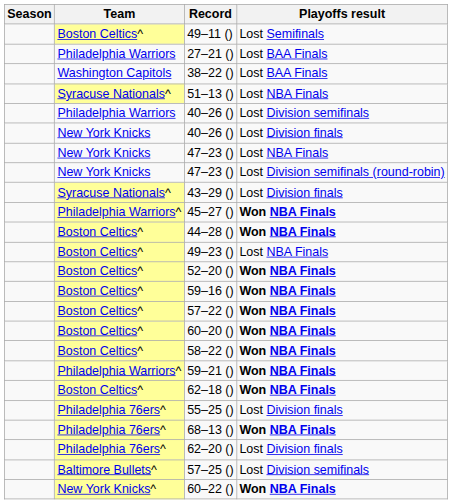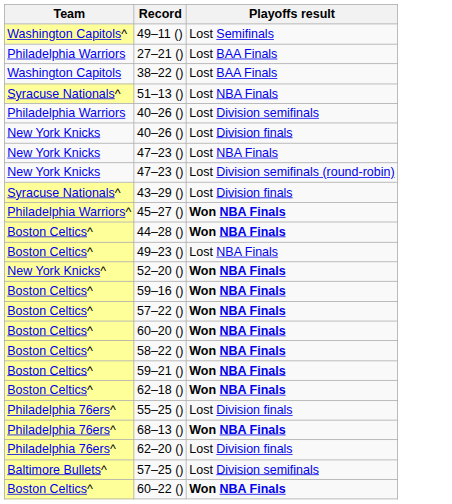 <table class="wikitable sortable">
 <tr>
-<th>Season</th>
 <th>Team</th>
 <th>Record</th>
 <th>Playoffs result</th>
 </tr>
 <tr>
-<td></td>
-<td style="background:#FFFF99;"><a href='#'>Boston Celtics</a>^</td>
+<td style="background:#FFFF99;"><a href='#'>Washington Capitols</a>^</td>
 <td> 49–11 ()</td>
 <td>Lost <a href='#'>Semifinals</a></td>
 </tr>
 <tr>
-<td></td>
 <td><a href='#'>Philadelphia Warriors</a></td>
 <td> 27–21 ()</td>
 <td>Lost <a href='#'>BAA Finals</a></td>
 </tr>
 <tr>
-<td></td>
 <td><a href='#'>Washington Capitols</a></td>
 <td> 38–22 ()</td>
 <td>Lost <a href='#'>BAA Finals</a></td>
 </tr>
 <tr>
-<td></td>
 <td style="background:#FFFF99;"><a href='#'>Syracuse Nationals</a>^</td>
 <td> 51–13 ()</td>
 <td>Lost <a href='#'>NBA Finals</a></td>
 </tr>
 <tr>
-<td></td>
 <td><a href='#'>Philadelphia Warriors</a></td>
 <td> 40–26 ()</td>
 <td>Lost <a href='#'>Division semifinals</a></td>
 </tr>
 <tr>
-<td></td>
 <td><a href='#'>New York Knicks</a></td>
 <td> 40–26 ()</td>
 <td>Lost <a href='#'>Division finals</a></td>
 </tr>
 <tr>
-<td></td>
 <td><a href='#'>New York Knicks</a></td>
 <td> 47–23 ()</td>
 <td>Lost <a href='#'>NBA Finals</a></td>
 </tr>
 <tr>
-<td></td>
 <td><a href='#'>New York Knicks</a></td>
 <td> 47–23 ()</td>
 <td>Lost <a href='#'>Division semifinals (round-robin)</a></td>
 </tr>
 <tr>
-<td></td>
 <td style="background:#FFFF99;"><a href='#'>Syracuse Nationals</a>^</td>
 <td> 43–29 ()</td>
 <td>Lost <a href='#'>Division finals</a></td>
 </tr>
 <tr>
-<td></td>
 <td style="background:#FFFF99;"><a href='#'>Philadelphia Warriors</a>^</td>
 <td> 45–27 ()</td>
 <td><strong>Won <a href='#'>NBA Finals</a></strong></td>
 </tr>
 <tr>
-<td></td>
 <td style="background:#FFFF99;"><a href='#'>Boston Celtics</a>^</td>
 <td> 44–28 ()</td>
 <td><strong>Won <a href='#'>NBA Finals</a></strong></td>
 </tr>
 <tr>
-<td></td>
 <td style="background:#FFFF99;"><a href='#'>Boston Celtics</a>^</td>
 <td> 49–23 ()</td>
 <td>Lost <a href='#'>NBA Finals</a></td>
 </tr>
 <tr>
-<td></td>
-<td style="background:#FFFF99;"><a href='#'>Boston Celtics</a>^</td>
+<td style="background:#FFFF99;"><a href='#'>New York Knicks</a>^</td>
 <td> 52–20 ()</td>
 <td><strong>Won <a href='#'>NBA Finals</a></strong></td>
 </tr>
 <tr>
-<td></td>
 <td style="background:#FFFF99;"><a href='#'>Boston Celtics</a>^</td>
 <td> 59–16 ()</td>
 <td><strong>Won <a href='#'>NBA Finals</a></strong></td>
 </tr>
 <tr>
-<td></td>
 <td style="background:#FFFF99;"><a href='#'>Boston Celtics</a>^</td>
 <td> 57–22 ()</td>
 <td><strong>Won <a href='#'>NBA Finals</a></strong></td>
 </tr>
 <tr>
-<td></td>
 <td style="background:#FFFF99;"><a href='#'>Boston Celtics</a>^</td>
 <td> 60–20 ()</td>
 <td><strong>Won <a href='#'>NBA Finals</a></strong></td>
 </tr>
 <tr>
-<td></td>
 <td style="background:#FFFF99;"><a href='#'>Boston Celtics</a>^</td>
 <td> 58–22 ()</td>
 <td><strong>Won <a href='#'>NBA Finals</a></strong></td>
 </tr>
 <tr>
-<td></td>
-<td style="background:#FFFF99;"><a href='#'>Philadelphia Warriors</a>^</td>
+<td style="background:#FFFF99;"><a href='#'>Boston Celtics</a>^</td>
 <td> 59–21 ()</td>
 <td><strong>Won <a href='#'>NBA Finals</a></strong></td>
 </tr>
 <tr>
-<td></td>
 <td style="background:#FFFF99;"><a href='#'>Boston Celtics</a>^</td>
 <td> 62–18 ()</td>
 <td><strong>Won <a href='#'>NBA Finals</a></strong></td>
 </tr>
 <tr>
-<td></td>
 <td style="background:#FFFF99;"><a href='#'>Philadelphia 76ers</a>^</td>
 <td> 55–25 ()</td>
 <td>Lost <a href='#'>Division finals</a></td>
 </tr>
 <tr>
-<td></td>
 <td style="background:#FFFF99;"><a href='#'>Philadelphia 76ers</a>^</td>
 <td> 68–13 ()</td>
 <td><strong>Won <a href='#'>NBA Finals</a></strong></td>
 </tr>
 <tr>
-<td></td>
 <td style="background:#FFFF99;"><a href='#'>Philadelphia 76ers</a>^</td>
 <td> 62–20 ()</td>
 <td>Lost <a href='#'>Division finals</a></td>
 </tr>
 <tr>
-<td></td>
 <td style="background:#FFFF99;"><a href='#'>Baltimore Bullets</a>^</td>
 <td> 57–25 ()</td>
 <td>Lost <a href='#'>Division semifinals</a></td>
 </tr>
 <tr>
-<td></td>
-<td style="background:#FFFF99;"><a href='#'>New York Knicks</a>^</td>
+<td style="background:#FFFF99;"><a href='#'>Boston Celtics</a>^</td>
 <td> 60–22 ()</td>
 <td><strong>Won <a href='#'>NBA Finals</a></strong></td>
 </tr>
 </table>
